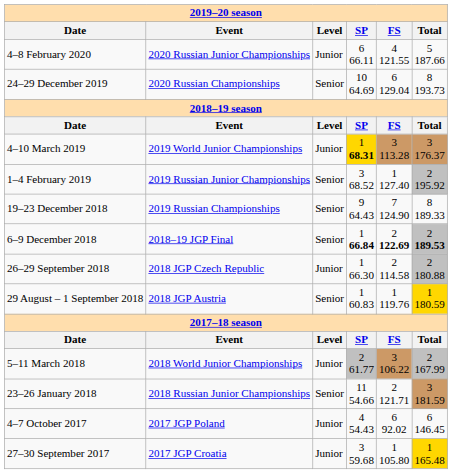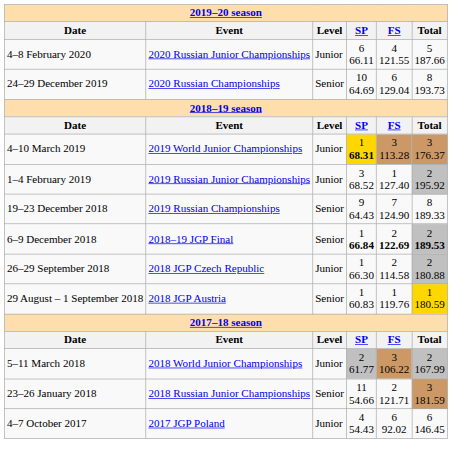 <table class="wikitable">
 <tr>
 <td style="background-color: #ffdead; " colspan=6 align=center><a href='#'><strong>2019–20 season</strong></a></td>
 </tr>
 <tr>
 <th>Date</th>
 <th>Event</th>
 <th>Level</th>
 <th><a href='#'>SP</a></th>
 <th><a href='#'>FS</a></th>
 <th>Total</th>
 </tr>
 <tr>
 <td>4–8 February 2020</td>
 <td><a href='#'>2020 Russian Junior Championships</a></td>
 <td>Junior</td>
 <td align=center>6 <br> 66.11</td>
 <td align=center>4 <br> 121.55</td>
 <td align=center>5 <br> 187.66</td>
 </tr>
 <tr>
 <td>24–29 December 2019</td>
 <td><a href='#'>2020 Russian Championships</a></td>
 <td>Senior</td>
 <td align=center>10 <br> 64.69</td>
 <td align=center>6 <br> 129.04</td>
 <td align=center>8 <br> 193.73</td>
 </tr>
 <tr>
 <td style="background-color: #ffdead; " colspan=6 align=center><a href='#'><strong>2018–19 season</strong></a></td>
 </tr>
 <tr>
 <th>Date</th>
 <th>Event</th>
 <th>Level</th>
 <th><a href='#'>SP</a></th>
 <th><a href='#'>FS</a></th>
 <th>Total</th>
 </tr>
 <tr>
 <td>4–10 March 2019</td>
 <td><a href='#'>2019 World Junior Championships</a></td>
 <td>Junior</td>
 <td align=center bgcolor=gold>1 <br> <strong>68.31</strong></td>
 <td align=center bgcolor=cc9966>3 <br> 113.28</td>
 <td align=center bgcolor=cc9966>3 <br> 176.37</td>
 </tr>
 <tr>
 <td>1–4 February 2019</td>
 <td><a href='#'>2019 Russian Junior Championships</a></td>
-<td>Senior</td>
+<td>Junior</td>
 <td align=center>3 <br> 68.52</td>
 <td align=center>1 <br> 127.40</td>
 <td align=center bgcolor=silver>2 <br> 195.92</td>
 </tr>
 <tr>
 <td>19–23 December 2018</td>
 <td><a href='#'>2019 Russian Championships</a></td>
 <td>Senior</td>
 <td align=center>9 <br> 64.43</td>
 <td align=center>7 <br> 124.90</td>
 <td align=center>8 <br> 189.33</td>
 </tr>
 <tr>
 <td>6–9 December 2018</td>
 <td><a href='#'>2018–19 JGP Final</a></td>
 <td>Senior</td>
 <td align=center>1 <br> <strong>66.84</strong></td>
 <td align=center>2 <br> <strong>122.69</strong></td>
 <td align=center bgcolor=silver>2 <br> <strong>189.53</strong></td>
 </tr>
 <tr>
 <td>26–29 September 2018</td>
 <td><a href='#'>2018 JGP Czech Republic</a></td>
 <td>Junior</td>
 <td align=center>1 <br> 66.30</td>
 <td align=center>2 <br> 114.58</td>
 <td align=center bgcolor=silver>2 <br> 180.88</td>
 </tr>
 <tr>
 <td>29 August – 1 September 2018</td>
 <td><a href='#'>2018 JGP Austria</a></td>
 <td>Senior</td>
 <td align=center>1 <br> 60.83</td>
 <td align=center>1 <br> 119.76</td>
 <td align=center bgcolor=gold>1 <br> 180.59</td>
 </tr>
 <tr>
 <td style="background-color: #ffdead; " colspan=6 align=center><a href='#'><strong>2017–18 season</strong></a></td>
 </tr>
 <tr>
 <th>Date</th>
 <th>Event</th>
 <th>Level</th>
 <th><a href='#'>SP</a></th>
 <th><a href='#'>FS</a></th>
 <th>Total</th>
 </tr>
 <tr>
 <td>5–11 March 2018</td>
 <td><a href='#'>2018 World Junior Championships</a></td>
 <td>Junior</td>
 <td align=center bgcolor=silver>2 <br> 61.77</td>
 <td align=center bgcolor=cc9966>3 <br> 106.22</td>
 <td align=center bgcolor=silver>2 <br> 167.99</td>
 </tr>
 <tr>
 <td>23–26 January 2018</td>
 <td><a href='#'>2018 Russian Junior Championships</a></td>
 <td>Senior</td>
 <td align=center>11 <br> 54.66</td>
 <td align=center>2 <br> 121.71</td>
 <td align=center bgcolor=cc9966>3 <br> 181.59</td>
 </tr>
 <tr>
 <td>4–7 October 2017</td>
 <td><a href='#'>2017 JGP Poland</a></td>
 <td>Junior</td>
 <td align=center>4 <br> 54.43</td>
 <td align=center>6 <br> 92.02</td>
 <td align=center>6 <br> 146.45</td>
 </tr>
-<tr>
-<td>27–30 September 2017</td>
-<td><a href='#'>2017 JGP Croatia</a></td>
-<td>Junior</td>
-<td align=center>3 <br> 59.68</td>
-<td align=center>1 <br> 105.80</td>
-<td align=center bgcolor=gold>1 <br> 165.48</td>
-</tr>
 </table>
